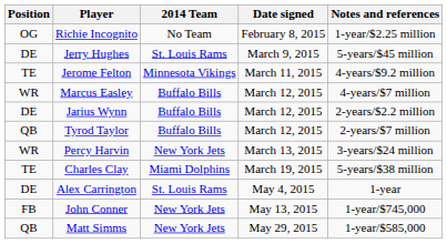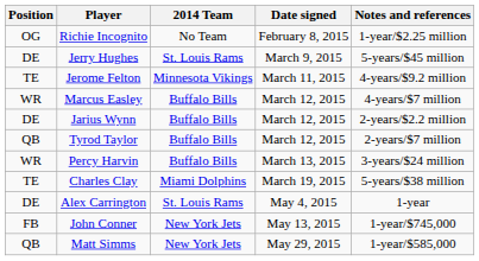 <table class="wikitable sortable" style="font-size: 100%; text-align: center;">
 <tr>
 <th>Position</th>
 <th>Player</th>
 <th>2014 Team</th>
 <th>Date signed</th>
 <th class="unsortable">Notes and references</th>
 </tr>
 <tr>
 <td>OG</td>
 <td><a href='#'>Richie Incognito</a></td>
 <td>No Team</td>
 <td>February 8, 2015</td>
 <td>1-year/$2.25 million</td>
 </tr>
 <tr>
 <td>DE</td>
 <td><a href='#'>Jerry Hughes</a></td>
 <td><a href='#'>St. Louis Rams</a></td>
 <td>March 9, 2015</td>
 <td>5-years/$45 million</td>
 </tr>
 <tr>
 <td>TE</td>
 <td><a href='#'>Jerome Felton</a></td>
 <td><a href='#'>Minnesota Vikings</a></td>
 <td>March 11, 2015</td>
 <td>4-years/$9.2 million</td>
 </tr>
 <tr>
 <td>WR</td>
 <td><a href='#'>Marcus Easley</a></td>
 <td><a href='#'>Buffalo Bills</a></td>
 <td>March 12, 2015</td>
 <td>4-years/$7 million</td>
 </tr>
 <tr>
 <td>DE</td>
 <td><a href='#'>Jarius Wynn</a></td>
 <td><a href='#'>Buffalo Bills</a></td>
 <td>March 12, 2015</td>
 <td>2-years/$2.2 million</td>
 </tr>
 <tr>
 <td>QB</td>
 <td><a href='#'>Tyrod Taylor</a></td>
 <td><a href='#'>Buffalo Bills</a></td>
 <td>March 12, 2015</td>
 <td>2-years/$7 million</td>
 </tr>
 <tr>
 <td>WR</td>
 <td><a href='#'>Percy Harvin</a></td>
-<td><a href='#'>New York Jets</a></td>
+<td><a href='#'>Buffalo Bills</a></td>
 <td>March 13, 2015</td>
 <td>3-years/$24 million</td>
 </tr>
 <tr>
 <td>TE</td>
 <td><a href='#'>Charles Clay</a></td>
 <td><a href='#'>Miami Dolphins</a></td>
 <td>March 19, 2015</td>
 <td>5-years/$38 million</td>
 </tr>
 <tr>
 <td>DE</td>
 <td><a href='#'>Alex Carrington</a></td>
 <td><a href='#'>St. Louis Rams</a></td>
 <td>May 4, 2015</td>
 <td>1-year</td>
 </tr>
 <tr>
 <td>FB</td>
 <td><a href='#'>John Conner</a></td>
 <td><a href='#'>New York Jets</a></td>
 <td>May 13, 2015</td>
 <td>1-year/$745,000</td>
 </tr>
 <tr>
 <td>QB</td>
 <td><a href='#'>Matt Simms</a></td>
 <td><a href='#'>New York Jets</a></td>
 <td>May 29, 2015</td>
 <td>1-year/$585,000</td>
 </tr>
 </table>
